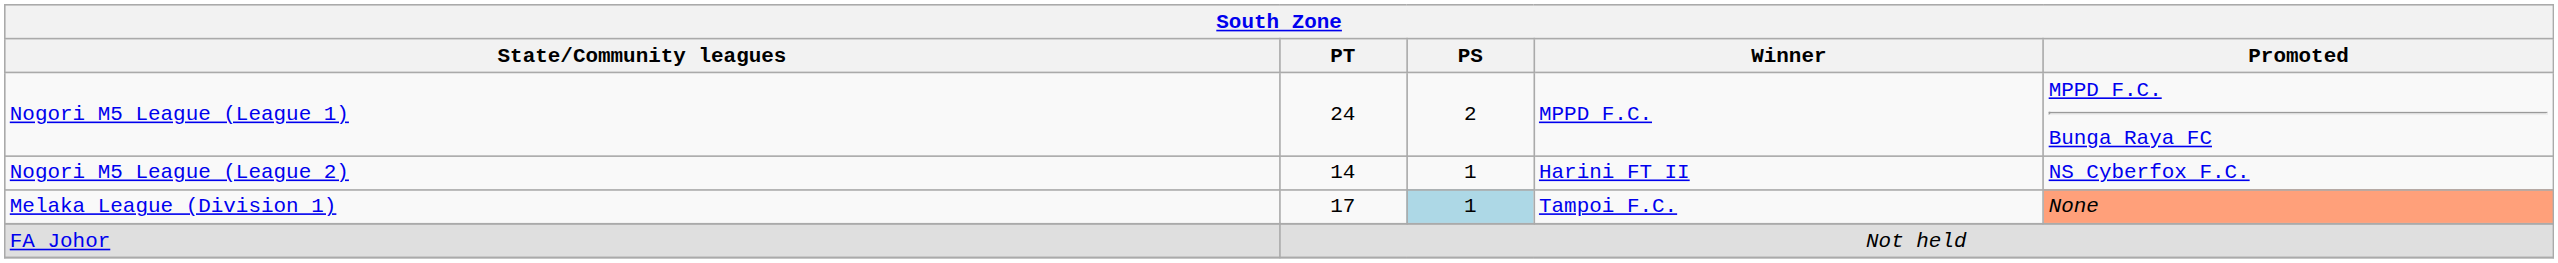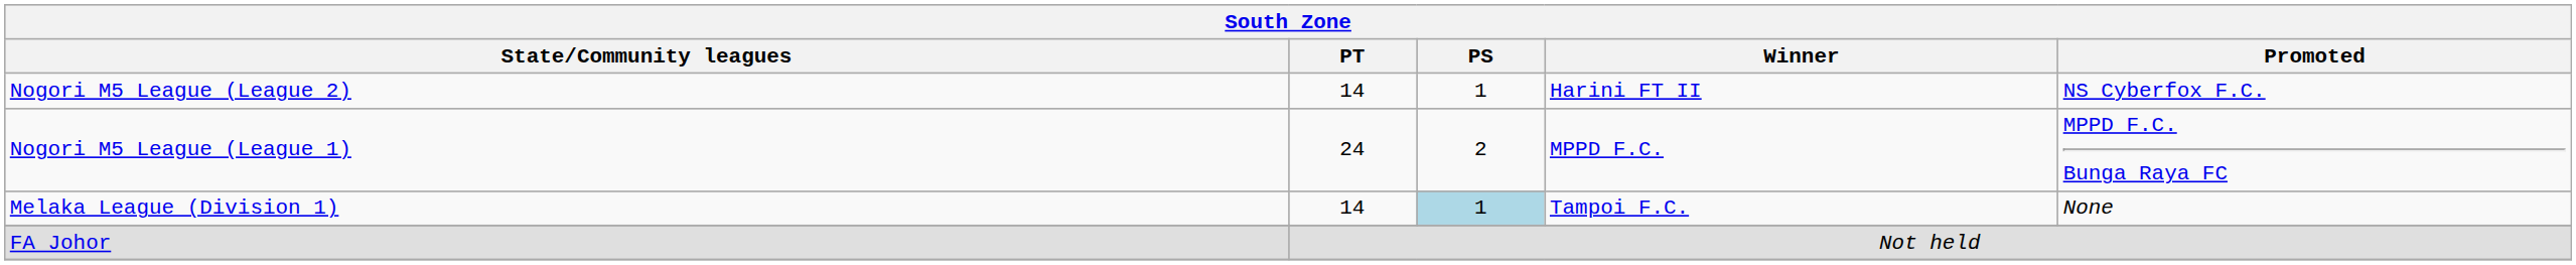 <table class="wikitable sortable" style="width:100%;">
 <tr>
 <th colspan="5"><strong><a href='#'>South Zone</a></strong></th>
 </tr>
 <tr>
 <th style="width:50%;">State/Community leagues</th>
 <th style="width:5%;">PT</th>
 <th style="width:5%;">PS</th>
 <th style="width:20%;">Winner</th>
 <th style="width:25%;">Promoted</th>
 </tr>
 <tr>
+<td> <a href='#'>Nogori M5 League (League 2)</a></td>
+<td style="text-align:center">14</td>
+<td style="text-align:center">1</td>
+<td><a href='#'>Harini FT II</a></td>
+<td><a href='#'>NS Cyberfox F.C.</a></td>
+</tr>
+<tr>
 <td> <a href='#'>Nogori M5 League (League 1)</a></td>
 <td style="text-align:center">24</td>
 <td style="text-align:center">2</td>
 <td><a href='#'>MPPD F.C.</a></td>
 <td><a href='#'>MPPD F.C.</a> <hr> <a href='#'>Bunga Raya FC</a></td>
 </tr>
 <tr>
-<td> <a href='#'>Nogori M5 League (League 2)</a></td>
+<td> <a href='#'>Melaka League (Division 1)</a></td>
 <td style="text-align:center">14</td>
-<td style="text-align:center">1</td>
-<td><a href='#'>Harini FT II</a></td>
-<td><a href='#'>NS Cyberfox F.C.</a></td>
-</tr>
-<tr>
-<td> <a href='#'>Melaka League (Division 1)</a></td>
-<td style="text-align:center">17</td>
 <td style="background: lightblue; text-align:center">1</td>
 <td><a href='#'>Tampoi F.C.</a></td>
-<td style="background: lightsalmon;"><em>None</em></td>
+<td><em>None</em></td>
 </tr>
 <tr>
 </tr>
 <tr bgcolor="#DFDFDF">
 <td> <a href='#'>FA Johor</a></td>
 <td colspan="4" align="center"><em>Not held</em></td>
 </tr>
 <tr>
 </tr>
 </table>
